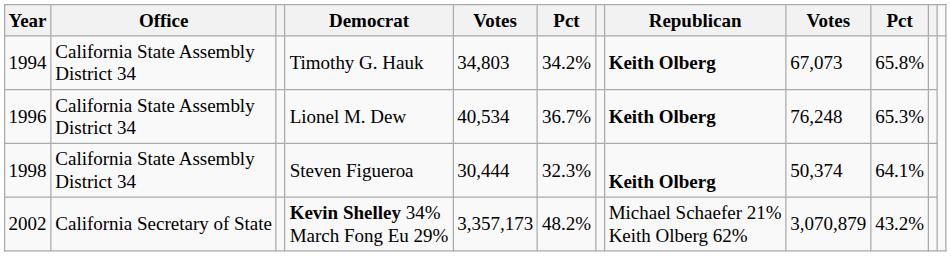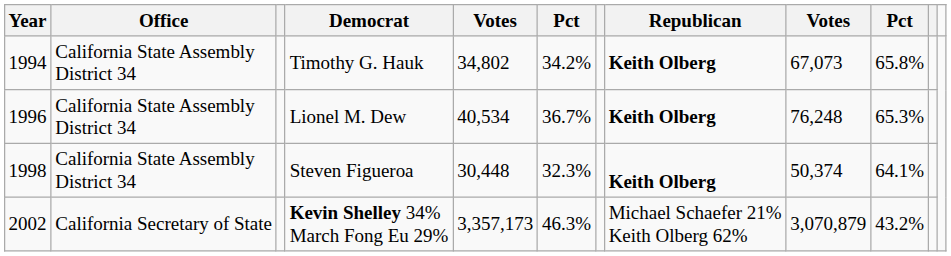 <table class="wikitable" style="margin:0.5em ; font-size:95%">
 <tr>
 <th>Year</th>
 <th>Office</th>
 <th></th>
 <th>Democrat</th>
 <th>Votes</th>
 <th>Pct</th>
 <th></th>
 <th>Republican</th>
 <th>Votes</th>
 <th>Pct</th>
 <th></th>
 <td></td>
 </tr>
 <tr>
 <td>1994</td>
 <td>California State Assembly<br> District 34</td>
 <td></td>
 <td>Timothy G. Hauk</td>
-<td>34,803</td>
+<td>34,802</td>
 <td>34.2%</td>
 <td></td>
 <td><strong>Keith Olberg</strong></td>
 <td>67,073</td>
 <td>65.8%</td>
 <td></td>
 </tr>
 <tr>
 <td>1996</td>
 <td>California State Assembly<br> District 34</td>
 <td></td>
 <td>Lionel M. Dew</td>
 <td>40,534</td>
 <td>36.7%</td>
 <td></td>
 <td><strong>Keith Olberg</strong></td>
 <td>76,248</td>
 <td>65.3%</td>
 <td></td>
 </tr>
 <tr>
 <td>1998</td>
 <td>California State Assembly<br> District 34</td>
 <td></td>
 <td>Steven Figueroa</td>
-<td>30,444</td>
+<td>30,448</td>
 <td>32.3%</td>
 <td></td>
 <td><br><strong>Keith Olberg</strong></td>
 <td>50,374</td>
 <td>64.1%</td>
 <td></td>
 </tr>
 <tr>
 <td>2002</td>
 <td>California Secretary of State<br></td>
 <td></td>
 <td><strong>Kevin Shelley</strong> 34% <br>March Fong Eu 29%</td>
 <td>3,357,173</td>
-<td>48.2%</td>
+<td>46.3%</td>
 <td></td>
 <td>Michael Schaefer 21% <br>Keith Olberg 62%</td>
 <td>3,070,879</td>
 <td>43.2%</td>
 <td></td>
 </tr>
 </table>
